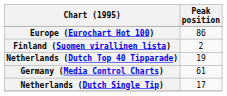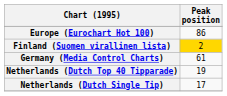 <table class="wikitable sortable plainrowheaders" style="text-align:center">
 <tr>
 <th>Chart (1995)</th>
 <th>Peak<br>position</th>
 </tr>
 <tr>
 </tr>
 <tr>
 <th scope="row">Europe (<a href='#'>Eurochart Hot 100</a>)</th>
 <td>86</td>
 </tr>
 <tr>
 <th scope="row">Finland (<a href='#'>Suomen virallinen lista</a>)</th>
-<td>2</td>
+<td style="background: gold;">2</td>
+</tr>
+<tr>
+<th scope="row">Germany (<a href='#'>Media Control Charts</a>)</th>
+<td>61</td>
 </tr>
 <tr>
 <th scope="row">Netherlands (<a href='#'>Dutch Top 40 Tipparade</a>)</th>
 <td>19</td>
-</tr>
-<tr>
-<th scope="row">Germany (<a href='#'>Media Control Charts</a>)</th>
-<td>61</td>
 </tr>
 <tr>
 <th scope="row">Netherlands (<a href='#'>Dutch Single Tip</a>)</th>
 <td>17</td>
 </tr>
 <tr>
 </tr>
 </table>
